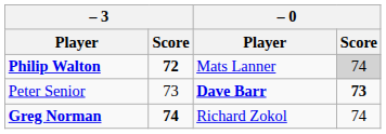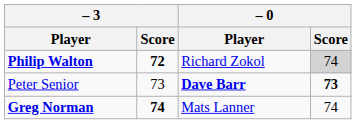 <table class=wikitable>
 <tr>
 <th colspan=2> – 3</th>
 <th colspan=2> – 0</th>
 </tr>
 <tr>
 <th width=140>Player</th>
 <th>Score</th>
 <th width=140>Player</th>
 <th>Score</th>
 </tr>
 <tr>
 <td><strong><a href='#'>Philip Walton</a></strong></td>
 <td align=center><strong>72</strong></td>
-<td><a href='#'>Mats Lanner</a></td>
+<td><a href='#'>Richard Zokol</a></td>
 <td align=center style="background: lightgrey;">74</td>
 </tr>
 <tr>
 <td><a href='#'>Peter Senior</a></td>
 <td align=center>73</td>
 <td><strong><a href='#'>Dave Barr</a></strong></td>
 <td align=center><strong>73</strong></td>
 </tr>
 <tr>
 <td><strong><a href='#'>Greg Norman</a></strong></td>
 <td align=center><strong>74</strong></td>
-<td><a href='#'>Richard Zokol</a></td>
+<td><a href='#'>Mats Lanner</a></td>
 <td align=center>74</td>
 </tr>
 </table>
